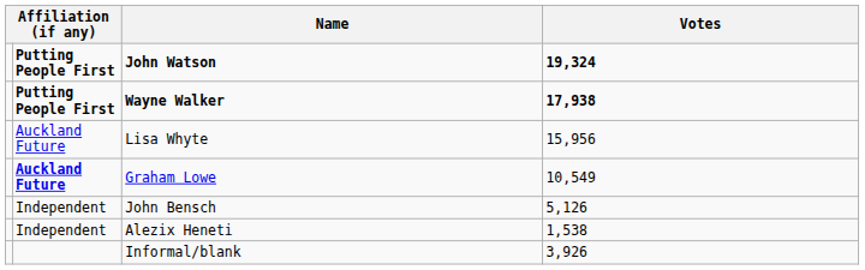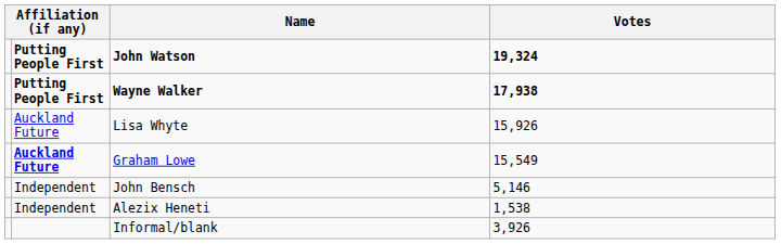 <table class="wikitable" style="width:51%;">
 <tr>
 <th colspan="2" style="width:1%;">Affiliation (if any)</th>
 <th style="width:20%;">Name</th>
 <th style="width:15%;">Votes</th>
 </tr>
 <tr>
 <td bgcolor=></td>
 <td><strong>Putting People First</strong></td>
 <td><strong>John Watson</strong></td>
 <td><strong>19,324</strong></td>
 </tr>
 <tr>
 <td bgcolor=></td>
 <td><strong>Putting People First</strong></td>
 <td><strong>Wayne Walker</strong></td>
 <td><strong>17,938</strong></td>
 </tr>
 <tr>
 <td bgcolor=></td>
 <td><a href='#'>Auckland Future</a></td>
 <td>Lisa Whyte</td>
-<td>15,956</td>
+<td>15,926</td>
 </tr>
 <tr>
 <td bgcolor=></td>
 <td><strong><a href='#'>Auckland Future</a></strong></td>
 <td><a href='#'>Graham Lowe</a></td>
-<td>10,549</td>
+<td>15,549</td>
 </tr>
 <tr>
 <td bgcolor=></td>
 <td>Independent</td>
 <td>John Bensch</td>
-<td>5,126</td>
+<td>5,146</td>
 </tr>
 <tr>
 <td bgcolor=></td>
 <td>Independent</td>
 <td>Alezix Heneti</td>
 <td>1,538</td>
 </tr>
 <tr>
 <td bgcolor=></td>
 <td></td>
 <td>Informal/blank</td>
 <td>3,926</td>
 </tr>
 </table>
